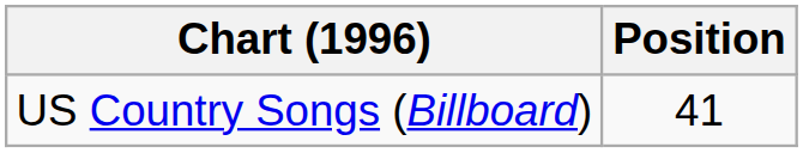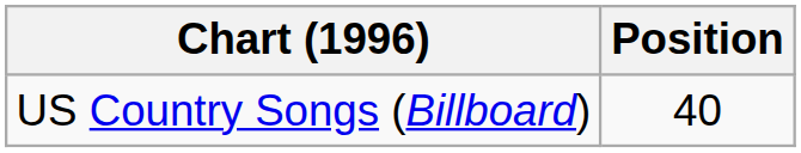 <table class="wikitable sortable">
 <tr>
 <th scope="col">Chart (1996)</th>
 <th scope="col">Position</th>
 </tr>
 <tr>
 <td>US <a href='#'>Country Songs</a> (<em><a href='#'>Billboard</a></em>)</td>
-<td align="center">41</td>
+<td align="center">40</td>
 </tr>
 </table>
